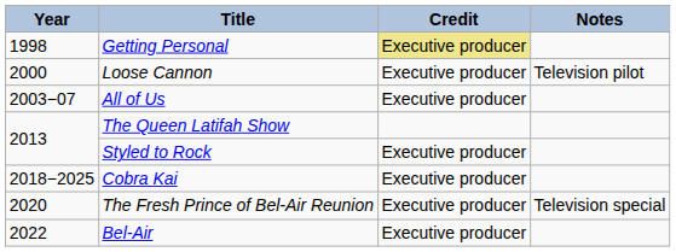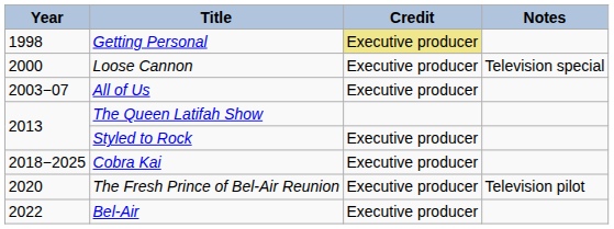 <table class="wikitable" style="font-size:95%;">
 <tr>
 <th style="background:#B0C4DE;">Year</th>
 <th style="background:#B0C4DE;">Title</th>
 <th style="background:#B0C4DE;">Credit</th>
 <th style="background:#B0C4DE;">Notes</th>
 </tr>
 <tr>
 <td>1998</td>
 <td><em><a href='#'>Getting Personal</a></em></td>
 <td style="background: khaki;">Executive producer</td>
 <td></td>
 </tr>
 <tr>
 <td>2000</td>
 <td><em>Loose Cannon</em></td>
 <td>Executive producer</td>
-<td>Television pilot</td>
+<td>Television special</td>
 </tr>
 <tr>
 <td>2003−07</td>
 <td><em><a href='#'>All of Us</a></em></td>
 <td>Executive producer</td>
 <td></td>
 </tr>
 <tr>
 <td rowspan=2>2013</td>
 <td><em><a href='#'>The Queen Latifah Show</a></em></td>
 <td></td>
 <td></td>
 </tr>
 <tr>
 <td><em><a href='#'>Styled to Rock</a></em></td>
 <td>Executive producer</td>
 <td></td>
 </tr>
 <tr>
 <td>2018−2025</td>
 <td><em><a href='#'>Cobra Kai</a></em></td>
 <td>Executive producer</td>
 </tr>
 <tr>
 <td>2020</td>
 <td><em>The Fresh Prince of Bel-Air Reunion</em></td>
 <td>Executive producer</td>
-<td>Television special</td>
+<td>Television pilot</td>
 </tr>
 <tr>
 <td>2022</td>
 <td><em><a href='#'>Bel-Air</a></em></td>
 <td>Executive producer</td>
 <td></td>
 </tr>
 </table>
